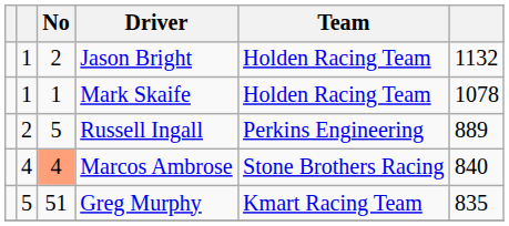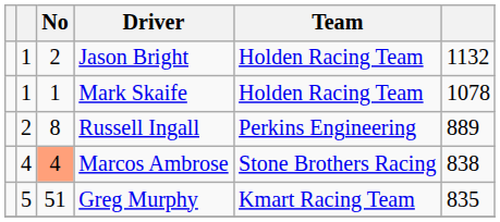 <table class="wikitable" style="font-size:87%;">
 <tr>
 <th></th>
 <th></th>
 <th>No</th>
 <th>Driver</th>
 <th>Team</th>
 <th></th>
 </tr>
 <tr>
 <td align="left"></td>
 <td align="center">1</td>
 <td align="center">2</td>
 <td> <a href='#'>Jason Bright</a></td>
 <td><a href='#'>Holden Racing Team</a></td>
 <td align="left">1132</td>
 </tr>
 <tr>
 <td align="left"></td>
 <td align="center">1</td>
 <td align="center">1</td>
 <td> <a href='#'>Mark Skaife</a></td>
 <td><a href='#'>Holden Racing Team</a></td>
 <td align="left">1078</td>
 </tr>
 <tr>
 <td align="left"></td>
 <td align="center">2</td>
-<td align="center">5</td>
+<td align="center">8</td>
 <td> <a href='#'>Russell Ingall</a></td>
 <td><a href='#'>Perkins Engineering</a></td>
 <td align="left">889</td>
 </tr>
 <tr>
 <td align="left"></td>
 <td align="center">4</td>
 <td align="center" style="background: lightsalmon;">4</td>
 <td> <a href='#'>Marcos Ambrose</a></td>
 <td><a href='#'>Stone Brothers Racing</a></td>
-<td align="left">840</td>
+<td align="left">838</td>
 </tr>
 <tr>
 <td align="left"></td>
 <td align="center">5</td>
 <td align="center">51</td>
 <td> <a href='#'>Greg Murphy</a></td>
 <td><a href='#'>Kmart Racing Team</a></td>
 <td align="left">835</td>
 </tr>
 <tr>
 </tr>
 </table>
